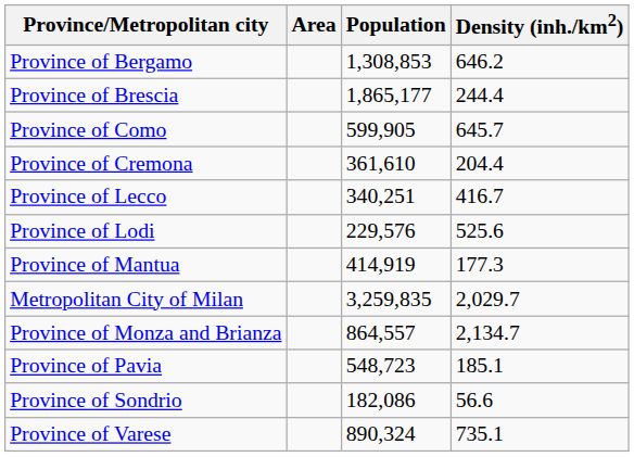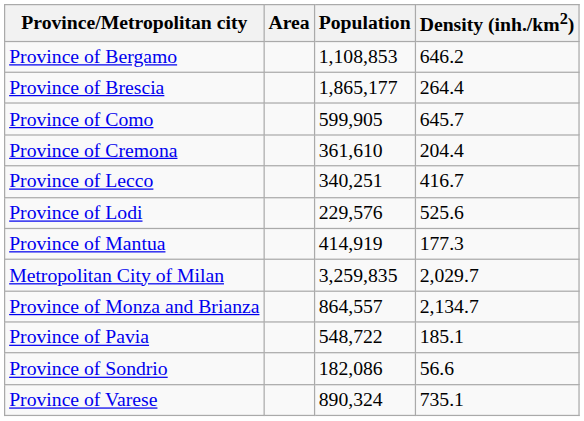 <table class="wikitable sortable">
 <tr>
 <th>Province/Metropolitan city</th>
 <th>Area</th>
 <th>Population</th>
 <th>Density (inh./km<sup>2</sup>)</th>
 </tr>
 <tr>
 <td><a href='#'>Province of Bergamo</a></td>
 <td></td>
-<td>1,308,853</td>
+<td>1,108,853</td>
 <td>646.2</td>
 </tr>
 <tr>
 <td><a href='#'>Province of Brescia</a></td>
 <td></td>
 <td>1,865,177</td>
-<td>244.4</td>
+<td>264.4</td>
 </tr>
 <tr>
 <td><a href='#'>Province of Como</a></td>
 <td></td>
 <td>599,905</td>
 <td>645.7</td>
 </tr>
 <tr>
 <td><a href='#'>Province of Cremona</a></td>
 <td></td>
 <td>361,610</td>
 <td>204.4</td>
 </tr>
 <tr>
 <td><a href='#'>Province of Lecco</a></td>
 <td></td>
 <td>340,251</td>
 <td>416.7</td>
 </tr>
 <tr>
 <td><a href='#'>Province of Lodi</a></td>
 <td></td>
 <td>229,576</td>
 <td>525.6</td>
 </tr>
 <tr>
 <td><a href='#'>Province of Mantua</a></td>
 <td></td>
 <td>414,919</td>
 <td>177.3</td>
 </tr>
 <tr>
 <td><a href='#'>Metropolitan City of Milan</a></td>
 <td></td>
 <td>3,259,835</td>
 <td>2,029.7</td>
 </tr>
 <tr>
 <td><a href='#'>Province of Monza and Brianza</a></td>
 <td></td>
 <td>864,557</td>
 <td>2,134.7</td>
 </tr>
 <tr>
 <td><a href='#'>Province of Pavia</a></td>
 <td></td>
-<td>548,723</td>
+<td>548,722</td>
 <td>185.1</td>
 </tr>
 <tr>
 <td><a href='#'>Province of Sondrio</a></td>
 <td></td>
 <td>182,086</td>
 <td>56.6</td>
 </tr>
 <tr>
 <td><a href='#'>Province of Varese</a></td>
 <td></td>
 <td>890,324</td>
 <td>735.1</td>
 </tr>
 </table>
